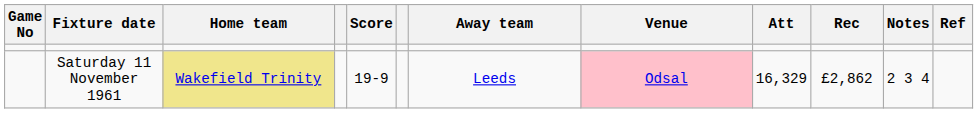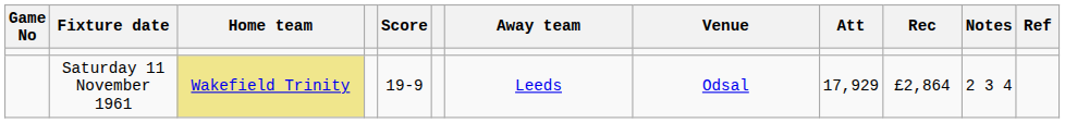 <table class="wikitable" style="text-align:center;">
 <tr>
 <th width=20 abbr="No">Game No</th>
 <th width=100 abbr="Date">Fixture date</th>
 <th width=150 abbr="Home team">Home team</th>
 <th width=5 abbr="space"></th>
 <th width=20 abbr="Score">Score</th>
 <th width=5 abbr="space"></th>
 <th width=150 abbr="Away team">Away team</th>
 <th width=150 abbr="Venue">Venue</th>
 <th width=45 abbr="Att">Att</th>
 <th width=60 abbr="Rec">Rec</th>
 <th width=20 abbr="Notes">Notes</th>
 <th width=30 abbr="Ref">Ref</th>
 </tr>
 <tr>
 <td></td>
 <td></td>
 <td></td>
 <td></td>
 <td></td>
 <td></td>
 <td></td>
 <td></td>
 <td></td>
 <td></td>
 <td></td>
 </tr>
 <tr>
 <td></td>
 <td>Saturday 11 November 1961</td>
 <td style="background: khaki;"><a href='#'>Wakefield Trinity</a></td>
 <td></td>
 <td>19-9</td>
 <td></td>
 <td><a href='#'>Leeds</a></td>
-<td style="background: pink;"><a href='#'>Odsal</a></td>
-<td>16,329</td>
-<td>£2,862</td>
+<td><a href='#'>Odsal</a></td>
+<td>17,929</td>
+<td>£2,864</td>
 <td>2 3 4</td>
 <td></td>
 </tr>
 </table>
